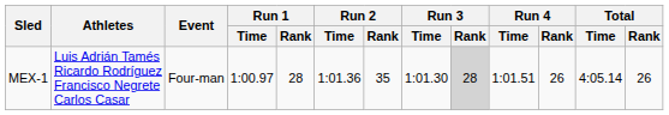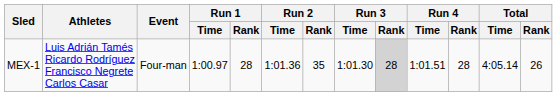 <table class="wikitable"  border="1" style="font-size:90%">
 <tr>
 <th rowspan="2">Sled</th>
 <th rowspan="2">Athletes</th>
 <th rowspan="2">Event</th>
 <th colspan="2">Run 1</th>
 <th colspan="2">Run 2</th>
 <th colspan="2">Run 3</th>
 <th colspan="2">Run 4</th>
 <th colspan="2">Total</th>
 </tr>
 <tr>
 <th>Time</th>
 <th>Rank</th>
 <th>Time</th>
 <th>Rank</th>
 <th>Time</th>
 <th>Rank</th>
 <th>Time</th>
 <th>Rank</th>
 <th>Time</th>
 <th>Rank</th>
 </tr>
 <tr>
 <td align="center">MEX-1</td>
 <td><a href='#'>Luis Adrián Tamés</a><br><a href='#'>Ricardo Rodríguez</a><br><a href='#'>Francisco Negrete</a><br><a href='#'>Carlos Casar</a></td>
 <td>Four-man</td>
 <td align="center">1:00.97</td>
 <td align="center">28</td>
 <td align="center">1:01.36</td>
 <td align="center">35</td>
 <td align="center">1:01.30</td>
 <td align="center" style="background: lightgrey;">28</td>
 <td align="center">1:01.51</td>
-<td align="center">26</td>
+<td align="center">28</td>
 <td align="center">4:05.14</td>
 <td align="center">26</td>
 </tr>
 </table>
